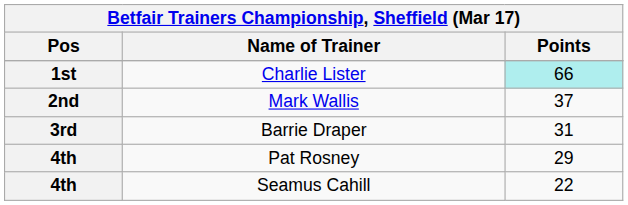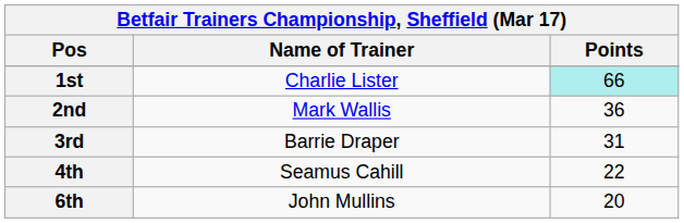 <table class="wikitable">
 <tr>
 <th colspan="3"><a href='#'>Betfair Trainers Championship</a>, <a href='#'>Sheffield</a> (Mar 17)</th>
 </tr>
 <tr>
 <th width=100>Pos</th>
 <th width=340>Name of Trainer</th>
 <th width=100>Points</th>
 </tr>
 <tr>
 </tr>
 <tr align=center>
 <th>1st</th>
 <td><a href='#'>Charlie Lister</a></td>
 <td align-center style="background: paleturquoise;">66</td>
 </tr>
 <tr align=center>
 <th>2nd</th>
 <td><a href='#'>Mark Wallis</a></td>
-<td align-center>37</td>
+<td align-center>36</td>
 </tr>
 <tr align=center>
 <th>3rd</th>
 <td>Barrie Draper</td>
 <td align-center>31</td>
 </tr>
 <tr align=center>
 <th>4th</th>
-<td>Pat Rosney</td>
-<td align-center>29</td>
-</tr>
-<tr align=center>
-<th>4th</th>
 <td>Seamus Cahill</td>
 <td align-center>22</td>
 </tr>
+<tr align=center>
+<th>6th</th>
+<td>John Mullins</td>
+<td align-center>20</td>
+</tr>
 </table>
